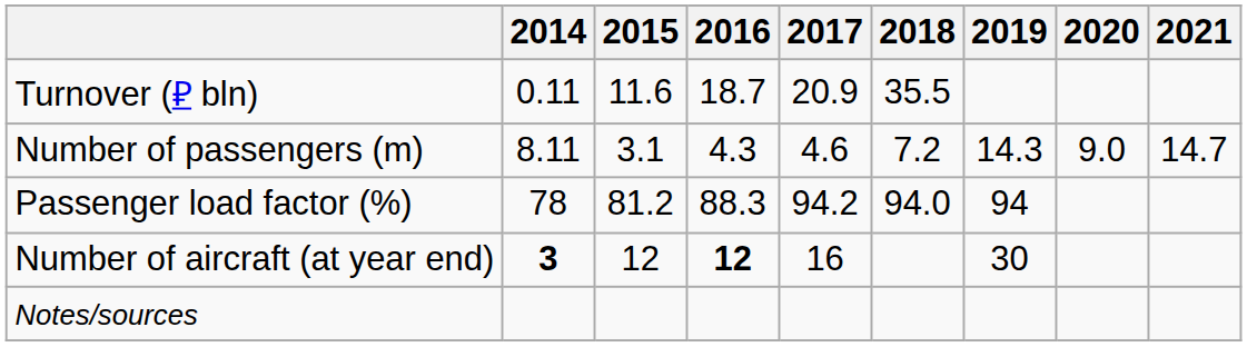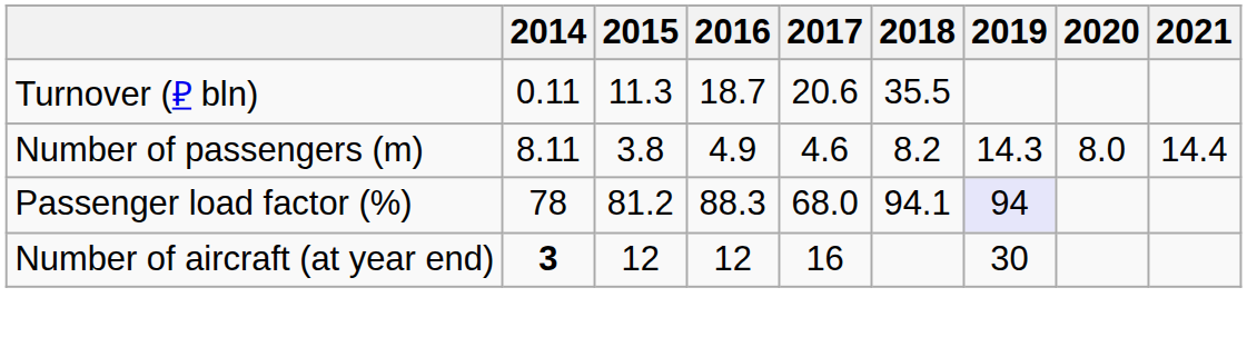 <table class="wikitable" style="text-align:center;margin:auto;">
 <tr>
 <th></th>
 <th>2014</th>
 <th>2015</th>
 <th>2016</th>
 <th>2017</th>
 <th>2018</th>
 <th>2019</th>
 <th>2020</th>
 <th>2021</th>
 </tr>
 <tr>
 <td align=left>Turnover (<a href='#'>₽</a> bln)</td>
 <td>0.11</td>
-<td>11.6</td>
+<td>11.3</td>
 <td>18.7</td>
-<td>20.9</td>
+<td>20.6</td>
 <td>35.5</td>
 <td></td>
 <td></td>
 <td></td>
 </tr>
 <tr>
 <td align=left>Number of passengers (m)</td>
 <td>8.11</td>
-<td>3.1</td>
-<td>4.3</td>
+<td>3.8</td>
+<td>4.9</td>
 <td>4.6</td>
-<td>7.2</td>
+<td>8.2</td>
 <td>14.3</td>
-<td>9.0</td>
-<td>14.7</td>
+<td>8.0</td>
+<td>14.4</td>
 </tr>
 <tr>
 <td align=left>Passenger load factor (%)</td>
 <td>78</td>
 <td>81.2</td>
 <td>88.3</td>
-<td>94.2</td>
-<td>94.0</td>
-<td>94</td>
+<td>68.0</td>
+<td>94.1</td>
+<td style="background: lavender;">94</td>
 <td></td>
 <td></td>
 </tr>
 <tr>
 <td align=left>Number of aircraft (at year end)</td>
 <td><strong>3</strong></td>
 <td>12</td>
-<td><strong>12</strong></td>
+<td>12</td>
 <td>16</td>
 <td></td>
 <td>30</td>
 <td></td>
 <td></td>
 </tr>
-<tr>
-<td align=left><small><em>Notes/sources</em></small></td>
-<td></td>
-<td></td>
-<td></td>
-<td></td>
-<td></td>
-<td></td>
-<td></td>
-<td></td>
-</tr>
 </table>
